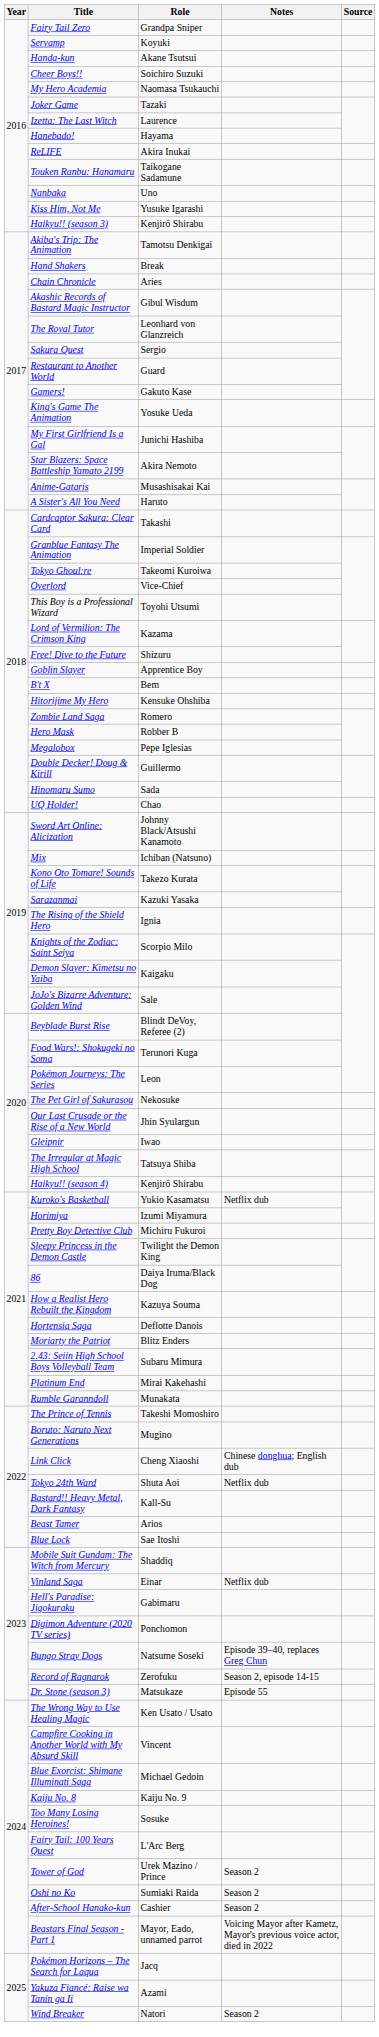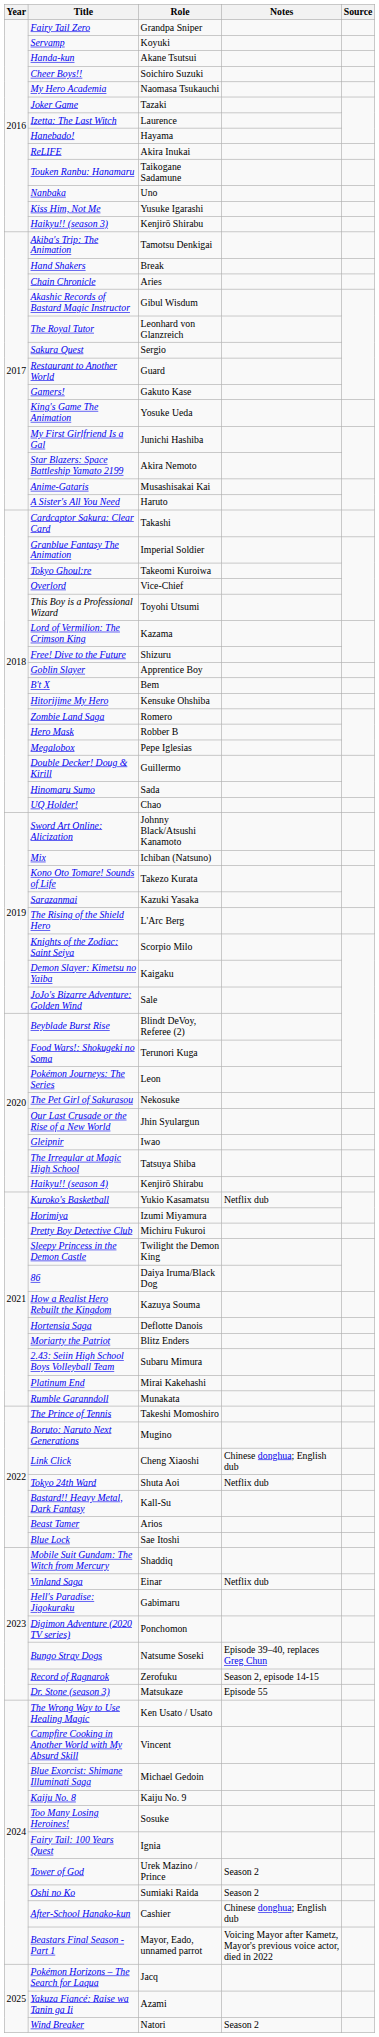 <table class="wikitable sortable plainrowheaders">
 <tr>
 <th>Year</th>
 <th>Title</th>
 <th>Role</th>
 <th class="unsortable">Notes</th>
 <th class="unsortable">Source</th>
 </tr>
 <tr>
 <td rowspan="13">2016</td>
 <td><em><a href='#'>Fairy Tail Zero</a></em></td>
 <td>Grandpa Sniper</td>
 <td></td>
 <td></td>
 </tr>
 <tr>
 <td><em><a href='#'>Servamp</a></em></td>
 <td>Koyuki</td>
 <td></td>
 <td></td>
 </tr>
 <tr>
 <td><em><a href='#'>Handa-kun</a></em></td>
 <td>Akane Tsutsui</td>
 <td></td>
 <td></td>
 </tr>
 <tr>
 <td><em><a href='#'>Cheer Boys!!</a></em></td>
 <td>Soichiro Suzuki</td>
 <td></td>
 <td></td>
 </tr>
 <tr>
 <td><em><a href='#'>My Hero Academia</a></em></td>
 <td>Naomasa Tsukauchi</td>
 <td></td>
 <td></td>
 </tr>
 <tr>
 <td><em><a href='#'>Joker Game</a></em></td>
 <td>Tazaki</td>
 <td></td>
 <td rowspan="3"></td>
 </tr>
 <tr>
 <td><em><a href='#'>Izetta: The Last Witch</a></em></td>
 <td>Laurence</td>
 <td></td>
 </tr>
 <tr>
 <td><em><a href='#'>Hanebado!</a></em></td>
 <td>Hayama</td>
 <td></td>
 </tr>
 <tr>
 <td><em><a href='#'>ReLIFE</a></em></td>
 <td>Akira Inukai</td>
 <td></td>
 <td></td>
 </tr>
 <tr>
 <td><em><a href='#'>Touken Ranbu: Hanamaru</a></em></td>
 <td>Taikogane Sadamune</td>
 <td></td>
 <td></td>
 </tr>
 <tr>
 <td><em><a href='#'>Nanbaka</a></em></td>
 <td>Uno</td>
 <td></td>
 <td></td>
 </tr>
 <tr>
 <td><em><a href='#'>Kiss Him, Not Me</a></em></td>
 <td>Yusuke Igarashi</td>
 <td></td>
 <td></td>
 </tr>
 <tr>
 <td><a href='#'><em>Haikyu!! (season 3)</em></a></td>
 <td>Kenjirō Shirabu</td>
 <td></td>
 <td></td>
 </tr>
 <tr>
 <td rowspan="13">2017</td>
 <td><em><a href='#'>Akiba's Trip: The Animation</a></em></td>
 <td>Tamotsu Denkigai</td>
 <td></td>
 <td></td>
 </tr>
 <tr>
 <td><em><a href='#'>Hand Shakers</a></em></td>
 <td>Break</td>
 <td></td>
 <td></td>
 </tr>
 <tr>
 <td><em><a href='#'>Chain Chronicle</a></em></td>
 <td>Aries</td>
 <td></td>
 <td></td>
 </tr>
 <tr>
 <td><em><a href='#'>Akashic Records of Bastard Magic Instructor</a></em></td>
 <td>Gibul Wisdum</td>
 <td></td>
 <td rowspan="5"></td>
 </tr>
 <tr>
 <td><em><a href='#'>The Royal Tutor</a></em></td>
 <td>Leonhard von Glanzreich</td>
 <td></td>
 </tr>
 <tr>
 <td><em><a href='#'>Sakura Quest</a></em></td>
 <td>Sergio</td>
 <td></td>
 </tr>
 <tr>
 <td><em><a href='#'>Restaurant to Another World</a></em></td>
 <td>Guard</td>
 <td></td>
 </tr>
 <tr>
 <td><em><a href='#'>Gamers!</a></em></td>
 <td>Gakuto Kase</td>
 <td></td>
 </tr>
 <tr>
 <td><em><a href='#'>King's Game The Animation</a></em></td>
 <td>Yosuke Ueda</td>
 <td></td>
 <td></td>
 </tr>
 <tr>
 <td><em><a href='#'>My First Girlfriend Is a Gal</a></em></td>
 <td>Junichi Hashiba</td>
 <td></td>
 <td rowspan="2"></td>
 </tr>
 <tr>
 <td><em><a href='#'>Star Blazers: Space Battleship Yamato 2199</a></em></td>
 <td>Akira Nemoto</td>
 <td></td>
 </tr>
 <tr>
 <td><em><a href='#'>Anime-Gataris</a></em></td>
 <td>Musashisakai Kai</td>
 <td></td>
 <td rowspan="2"></td>
 </tr>
 <tr>
 <td><em><a href='#'>A Sister's All You Need</a></em></td>
 <td>Haruto</td>
 <td></td>
 </tr>
 <tr>
 <td rowspan="16">2018</td>
 <td><em><a href='#'>Cardcaptor Sakura: Clear Card</a></em></td>
 <td>Takashi</td>
 <td></td>
 <td></td>
 </tr>
 <tr>
 <td><em><a href='#'>Granblue Fantasy The Animation</a></em></td>
 <td>Imperial Soldier</td>
 <td></td>
 <td rowspan="4"></td>
 </tr>
 <tr>
 <td><em><a href='#'>Tokyo Ghoul:re</a></em></td>
 <td>Takeomi Kuroiwa</td>
 <td></td>
 </tr>
 <tr>
 <td><em><a href='#'>Overlord</a></em></td>
 <td>Vice-Chief</td>
 <td></td>
 </tr>
 <tr>
 <td><em>This Boy is a Professional Wizard</em></td>
 <td>Toyohi Utsumi</td>
 <td></td>
 </tr>
 <tr>
 <td><em><a href='#'>Lord of Vermilion: The Crimson King</a></em></td>
 <td>Kazama</td>
 <td></td>
 <td rowspan="2"></td>
 </tr>
 <tr>
 <td><em><a href='#'>Free! Dive to the Future</a></em></td>
 <td>Shizuru</td>
 <td></td>
 </tr>
 <tr>
 <td><em><a href='#'>Goblin Slayer</a></em></td>
 <td>Apprentice Boy</td>
 <td></td>
 <td></td>
 </tr>
 <tr>
 <td><em><a href='#'>B't X</a></em></td>
 <td>Bem</td>
 <td></td>
 <td></td>
 </tr>
 <tr>
 <td><em><a href='#'>Hitorijime My Hero</a></em></td>
 <td>Kensuke Ohshiba</td>
 <td></td>
 <td></td>
 </tr>
 <tr>
 <td><em><a href='#'>Zombie Land Saga</a></em></td>
 <td>Romero</td>
 <td></td>
 <td rowspan="3"></td>
 </tr>
 <tr>
 <td><em><a href='#'>Hero Mask</a></em></td>
 <td>Robber B</td>
 <td></td>
 </tr>
 <tr>
 <td><em><a href='#'>Megalobox</a></em></td>
 <td>Pepe Iglesias</td>
 <td></td>
 </tr>
 <tr>
 <td><em><a href='#'>Double Decker! Doug & Kirill</a></em></td>
 <td>Guillermo</td>
 <td></td>
 <td rowspan="2"></td>
 </tr>
 <tr>
 <td><em><a href='#'>Hinomaru Sumo</a></em></td>
 <td>Sada</td>
 <td></td>
 </tr>
 <tr>
 <td><em><a href='#'>UQ Holder!</a></em></td>
 <td>Chao</td>
 <td></td>
 <td></td>
 </tr>
 <tr>
 <td rowspan="8">2019</td>
 <td><em><a href='#'>Sword Art Online: Alicization</a></em></td>
 <td>Johnny Black/Atsushi Kanamoto</td>
 <td></td>
 <td></td>
 </tr>
 <tr>
 <td><em><a href='#'>Mix</a></em></td>
 <td>Ichiban (Natsuno)</td>
 <td></td>
 <td></td>
 </tr>
 <tr>
 <td><em><a href='#'>Kono Oto Tomare! Sounds of Life</a></em></td>
 <td>Takezo Kurata</td>
 <td></td>
 <td rowspan="2"></td>
 </tr>
 <tr>
 <td><em><a href='#'>Sarazanmai</a></em></td>
 <td>Kazuki Yasaka</td>
 <td></td>
 </tr>
 <tr>
 <td><em><a href='#'>The Rising of the Shield Hero</a></em></td>
-<td>Ignia</td>
+<td>L'Arc Berg</td>
 <td></td>
 <td></td>
 </tr>
 <tr>
 <td><em><a href='#'>Knights of the Zodiac: Saint Seiya</a></em></td>
 <td>Scorpio Milo</td>
 <td></td>
 <td rowspan="6"></td>
 </tr>
 <tr>
 <td><em><a href='#'>Demon Slayer: Kimetsu no Yaiba</a></em></td>
 <td>Kaigaku</td>
 <td></td>
 </tr>
 <tr>
 <td><em><a href='#'>JoJo's Bizarre Adventure: Golden Wind</a></em></td>
 <td>Sale</td>
 <td></td>
 </tr>
 <tr>
 <td rowspan="8">2020</td>
 <td><em><a href='#'>Beyblade Burst Rise</a></em></td>
 <td>Blindt DeVoy, Referee (2)</td>
 <td></td>
 </tr>
 <tr>
 <td><em><a href='#'>Food Wars!: Shokugeki no Soma</a></em></td>
 <td>Terunori Kuga</td>
 <td></td>
 </tr>
 <tr>
 <td><em><a href='#'>Pokémon Journeys: The Series</a></em></td>
 <td>Leon</td>
 <td></td>
 </tr>
 <tr>
 <td><em><a href='#'>The Pet Girl of Sakurasou</a></em></td>
 <td>Nekosuke</td>
 <td></td>
 <td></td>
 </tr>
 <tr>
 <td><em><a href='#'>Our Last Crusade or the Rise of a New World</a></em></td>
 <td>Jhin Syulargun</td>
 <td></td>
 <td></td>
 </tr>
 <tr>
 <td><em><a href='#'>Gleipnir</a></em></td>
 <td>Iwao</td>
 <td></td>
 <td></td>
 </tr>
 <tr>
 <td><em><a href='#'>The Irregular at Magic High School</a></em></td>
 <td>Tatsuya Shiba</td>
 <td></td>
 <td></td>
 </tr>
 <tr>
 <td><a href='#'><em>Haikyu!! (season 4)</em></a></td>
 <td>Kenjirō Shirabu</td>
 <td></td>
 <td></td>
 </tr>
 <tr>
 <td rowspan="11">2021</td>
 <td><em><a href='#'>Kuroko's Basketball</a></em></td>
 <td>Yukio Kasamatsu</td>
 <td>Netflix dub</td>
 <td rowspan="2"></td>
 </tr>
 <tr>
 <td><em><a href='#'>Horimiya</a></em></td>
 <td>Izumi Miyamura</td>
 <td></td>
 </tr>
 <tr>
 <td><em><a href='#'>Pretty Boy Detective Club</a></em></td>
 <td>Michiru Fukuroi</td>
 <td></td>
 <td></td>
 </tr>
 <tr>
 <td><em><a href='#'>Sleepy Princess in the Demon Castle</a></em></td>
 <td>Twilight the Demon King</td>
 <td></td>
 <td rowspan="2"></td>
 </tr>
 <tr>
 <td><em><a href='#'>86</a></em></td>
 <td>Daiya Iruma/Black Dog</td>
 <td></td>
 </tr>
 <tr>
 <td><em><a href='#'>How a Realist Hero Rebuilt the Kingdom</a></em></td>
 <td>Kazuya Souma</td>
 <td></td>
 <td></td>
 </tr>
 <tr>
 <td><em><a href='#'>Hortensia Saga</a></em></td>
 <td>Deflotte Danois</td>
 <td></td>
 <td></td>
 </tr>
 <tr>
 <td><em><a href='#'>Moriarty the Patriot</a></em></td>
 <td>Blitz Enders</td>
 <td></td>
 <td></td>
 </tr>
 <tr>
 <td><em><a href='#'>2.43: Seiin High School Boys Volleyball Team</a></em></td>
 <td>Subaru Mimura</td>
 <td></td>
 <td></td>
 </tr>
 <tr>
 <td><em><a href='#'>Platinum End</a></em></td>
 <td>Mirai Kakehashi</td>
 <td></td>
 <td></td>
 </tr>
 <tr>
 <td><em><a href='#'>Rumble Garanndoll</a></em></td>
 <td>Munakata</td>
 <td></td>
 <td></td>
 </tr>
 <tr>
 <td rowspan="7">2022</td>
 <td><em><a href='#'>The Prince of Tennis</a></em></td>
 <td>Takeshi Momoshiro</td>
 <td></td>
 <td></td>
 </tr>
 <tr>
 <td><em><a href='#'>Boruto: Naruto Next Generations</a></em></td>
 <td>Mugino</td>
 <td></td>
 <td></td>
 </tr>
 <tr>
 <td><em><a href='#'>Link Click</a></em></td>
 <td>Cheng Xiaoshi</td>
 <td>Chinese <a href='#'>donghua</a>; English dub</td>
 <td></td>
 </tr>
 <tr>
 <td><em><a href='#'>Tokyo 24th Ward</a></em></td>
 <td>Shuta Aoi</td>
 <td>Netflix dub</td>
 <td></td>
 </tr>
 <tr>
 <td><em><a href='#'>Bastard!! Heavy Metal, Dark Fantasy</a></em></td>
 <td>Kall-Su</td>
 <td></td>
 <td></td>
 </tr>
 <tr>
 <td><em><a href='#'>Beast Tamer</a></em></td>
 <td>Arios</td>
 <td></td>
 <td></td>
 </tr>
 <tr>
 <td><em><a href='#'>Blue Lock</a></em></td>
 <td>Sae Itoshi</td>
 <td></td>
 <td></td>
 </tr>
 <tr>
 <td rowspan="7">2023</td>
 <td><em><a href='#'>Mobile Suit Gundam: The Witch from Mercury</a></em></td>
 <td>Shaddiq</td>
 <td></td>
 <td></td>
 </tr>
 <tr>
 <td><em><a href='#'>Vinland Saga</a></em></td>
 <td>Einar</td>
 <td>Netflix dub</td>
 <td></td>
 </tr>
 <tr>
 <td><em><a href='#'>Hell's Paradise: Jigokuraku</a></em></td>
 <td>Gabimaru</td>
 <td></td>
 <td></td>
 </tr>
 <tr>
 <td><em><a href='#'>Digimon Adventure (2020 TV series)</a></em></td>
 <td>Ponchomon</td>
 <td></td>
 <td></td>
 </tr>
 <tr>
 <td><a href='#'><em>Bungo Stray Dogs</em></a></td>
 <td>Natsume Soseki</td>
 <td>Episode 39–40, replaces <a href='#'>Greg Chun</a></td>
 <td></td>
 </tr>
 <tr>
 <td><em><a href='#'>Record of Ragnarok</a></em></td>
 <td>Zerofuku</td>
 <td>Season 2, episode 14-15</td>
 <td></td>
 </tr>
 <tr>
 <td><a href='#'><em>Dr. Stone (season 3)</em></a></td>
 <td>Matsukaze</td>
 <td>Episode 55</td>
 <td></td>
 </tr>
 <tr>
 <td rowspan="10">2024</td>
 <td><em><a href='#'>The Wrong Way to Use Healing Magic</a></em></td>
 <td>Ken Usato / Usato</td>
 <td></td>
 <td></td>
 </tr>
 <tr>
 <td><em><a href='#'>Campfire Cooking in Another World with My Absurd Skill</a></em></td>
 <td>Vincent</td>
 <td></td>
 <td></td>
 </tr>
 <tr>
 <td><em><a href='#'>Blue Exorcist: Shimane Illuminati Saga</a></em></td>
 <td>Michael Gedoin</td>
 <td></td>
 <td></td>
 </tr>
 <tr>
 <td><em><a href='#'>Kaiju No. 8</a></em></td>
 <td>Kaiju No. 9</td>
 <td></td>
 <td></td>
 </tr>
 <tr>
 <td><em><a href='#'>Too Many Losing Heroines!</a></em></td>
 <td>Sosuke</td>
 <td></td>
 <td></td>
 </tr>
 <tr>
 <td><em><a href='#'>Fairy Tail: 100 Years Quest</a></em></td>
-<td>L'Arc Berg</td>
+<td>Ignia</td>
 <td></td>
 <td></td>
 </tr>
 <tr>
 <td><em><a href='#'>Tower of God</a></em></td>
 <td>Urek Mazino / Prince</td>
 <td>Season 2</td>
 <td></td>
 </tr>
 <tr>
 <td><em><a href='#'>Oshi no Ko</a></em></td>
 <td>Sumiaki Raida</td>
 <td>Season 2</td>
 <td></td>
 </tr>
 <tr>
 <td><em><a href='#'>After-School Hanako-kun</a></em></td>
 <td>Cashier</td>
-<td>Season 2</td>
+<td>Chinese <a href='#'>donghua</a>; English dub</td>
 <td></td>
 </tr>
 <tr>
 <td><a href='#'><em>Beastars Final Season - Part 1</em></a></td>
 <td>Mayor, Eado, unnamed parrot</td>
 <td>Voicing Mayor after Kametz, Mayor's previous voice actor, died in 2022</td>
 <td></td>
 </tr>
 <tr>
 <td rowspan="3">2025</td>
 <td><em><a href='#'>Pokémon Horizons – The Search for Laqua</a></em></td>
 <td>Jacq</td>
 <td></td>
 <td></td>
 </tr>
 <tr>
 <td><em><a href='#'>Yakuza Fiancé: Raise wa Tanin ga Ii</a></em></td>
 <td>Azami</td>
 <td></td>
 <td></td>
 </tr>
 <tr>
 <td><em><a href='#'>Wind Breaker</a></em></td>
 <td>Natori</td>
 <td>Season 2</td>
 <td></td>
 </tr>
 </table>
